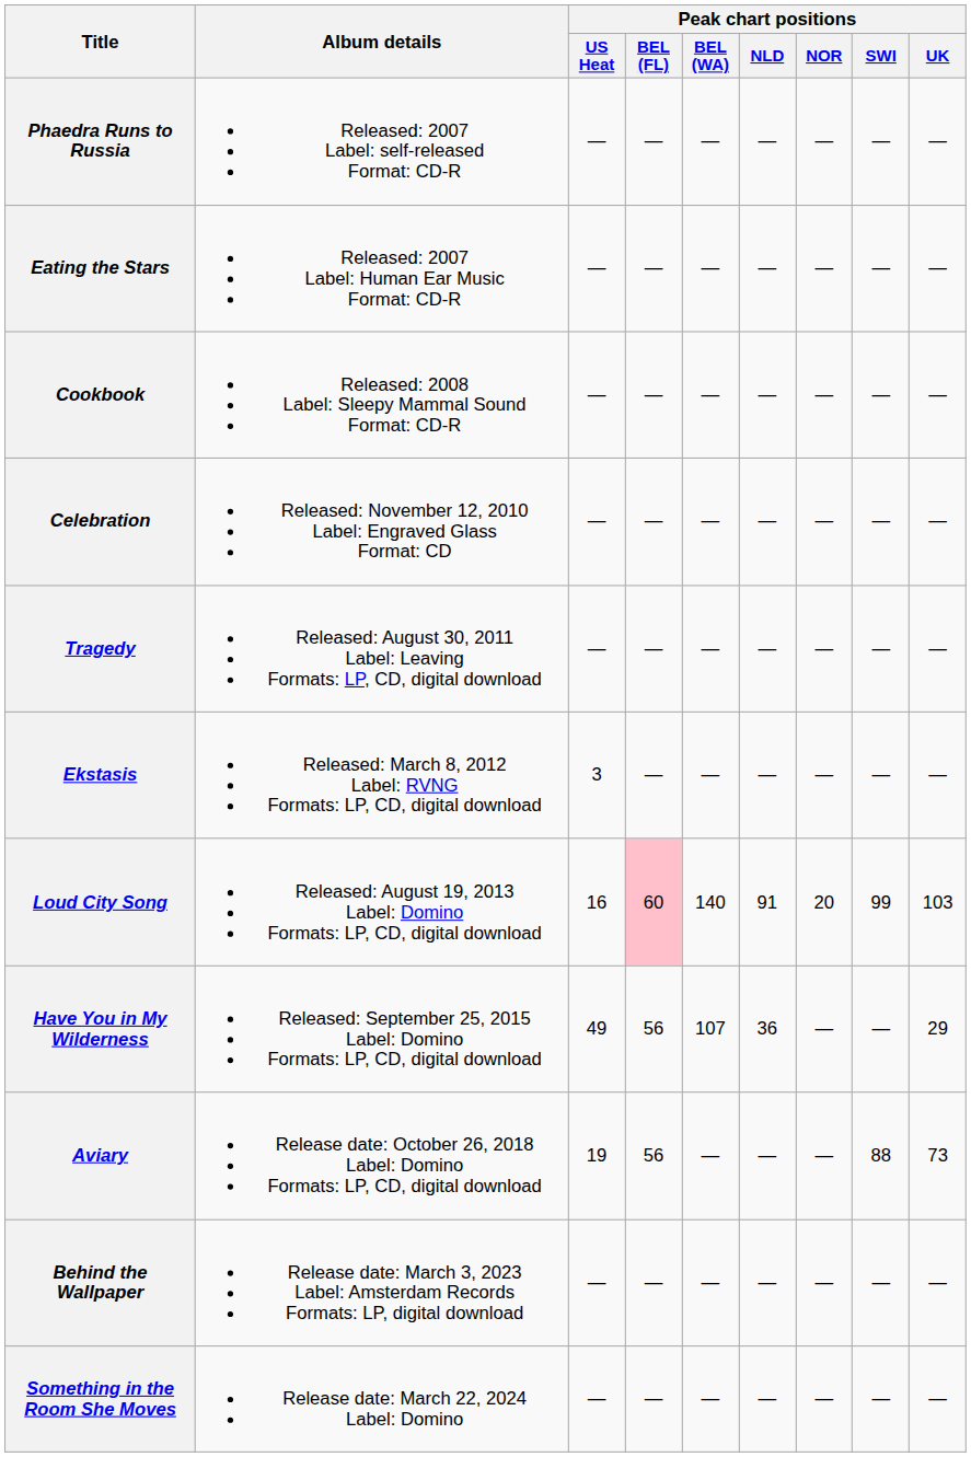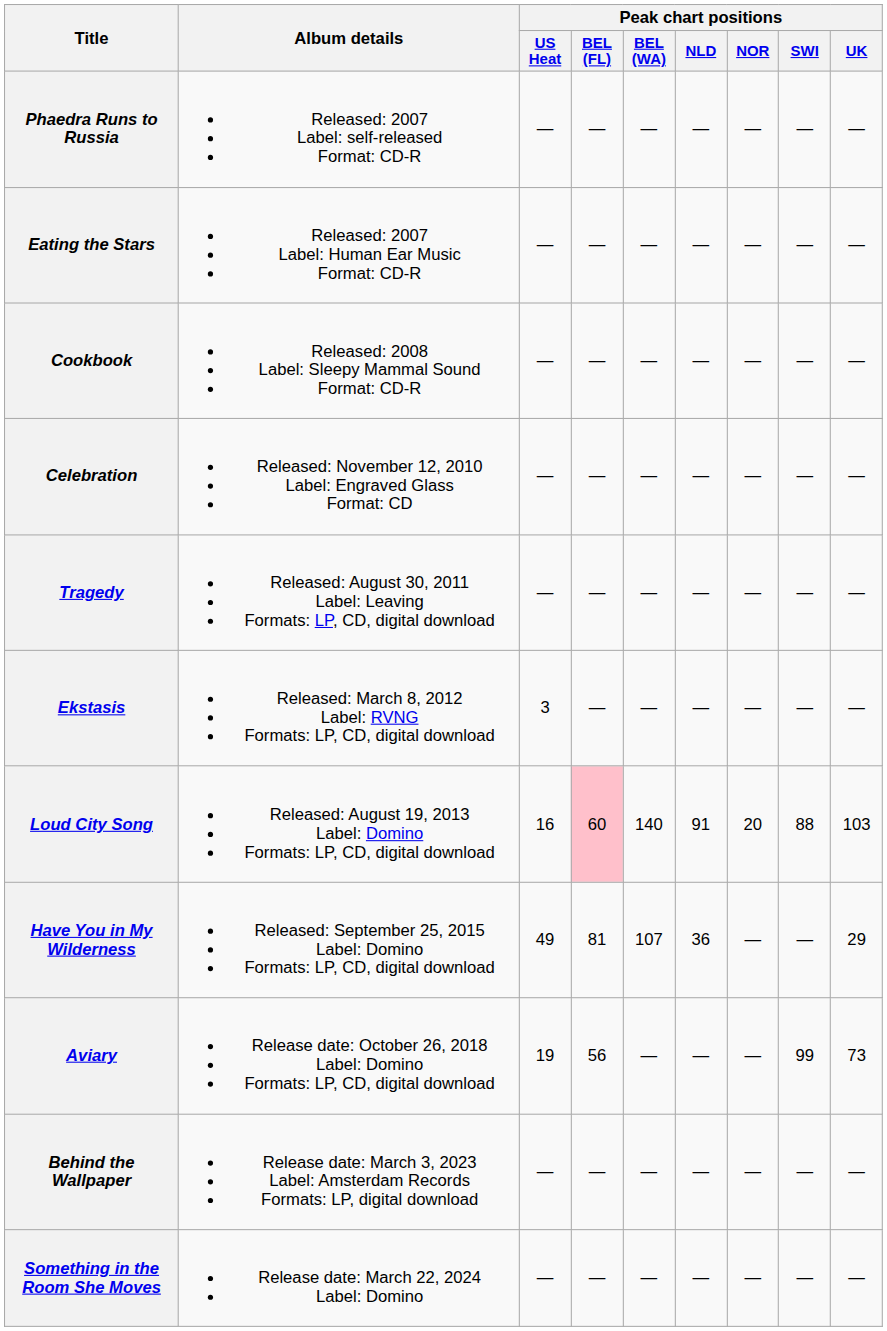 <table class="wikitable plainrowheaders" style="text-align:center;">
 <tr>
 <th scope="col" rowspan="2" style="width:10em;">Title</th>
 <th scope="col" rowspan="2" style="width:20em;">Album details</th>
 <th scope="col" colspan="10">Peak chart positions</th>
 </tr>
 <tr>
 <th scope="col" style="width:3em;font-size:90%;"><a href='#'>US Heat</a></th>
 <th scope="col" style="width:3em;font-size:90%;"><a href='#'>BEL<br>(FL)</a><br></th>
 <th scope="col" style="width:3em;font-size:90%;"><a href='#'>BEL<br>(WA)</a></th>
 <th scope="col" style="width:3em;font-size:90%;"><a href='#'>NLD</a></th>
 <th scope="col" style="width:3em;font-size:90%;"><a href='#'>NOR</a><br></th>
 <th scope="col" style="width:3em;font-size:90%;"><a href='#'>SWI</a><br></th>
 <th scope="col" style="width:3em;font-size:90%;"><a href='#'>UK</a><br></th>
 </tr>
 <tr>
 <th scope="row"><em>Phaedra Runs to Russia</em></th>
 <td><br><ul><li>Released: 2007</li><li>Label: self-released</li><li>Format: CD-R</li></ul></td>
 <td>—</td>
 <td>—</td>
 <td>—</td>
 <td>—</td>
 <td>—</td>
 <td>—</td>
 <td>—</td>
 </tr>
 <tr>
 <th scope="row"><em>Eating the Stars</em></th>
 <td><br><ul><li>Released: 2007</li><li>Label: Human Ear Music</li><li>Format: CD-R</li></ul></td>
 <td>—</td>
 <td>—</td>
 <td>—</td>
 <td>—</td>
 <td>—</td>
 <td>—</td>
 <td>—</td>
 </tr>
 <tr>
 <th scope="row"><em>Cookbook</em></th>
 <td><br><ul><li>Released: 2008</li><li>Label: Sleepy Mammal Sound</li><li>Format: CD-R</li></ul></td>
 <td>—</td>
 <td>—</td>
 <td>—</td>
 <td>—</td>
 <td>—</td>
 <td>—</td>
 <td>—</td>
 </tr>
 <tr>
 <th scope="row"><em>Celebration</em></th>
 <td><br><ul><li>Released: November 12, 2010</li><li>Label: Engraved Glass</li><li>Format: CD</li></ul></td>
 <td>—</td>
 <td>—</td>
 <td>—</td>
 <td>—</td>
 <td>—</td>
 <td>—</td>
 <td>—</td>
 </tr>
 <tr>
 <th scope="row"><em><a href='#'>Tragedy</a></em></th>
 <td><br><ul><li>Released: August 30, 2011</li><li>Label: Leaving</li><li>Formats: <a href='#'>LP</a>, CD, digital download</li></ul></td>
 <td>—</td>
 <td>—</td>
 <td>—</td>
 <td>—</td>
 <td>—</td>
 <td>—</td>
 <td>—</td>
 </tr>
 <tr>
 <th scope="row"><em><a href='#'>Ekstasis</a></em></th>
 <td><br><ul><li>Released: March 8, 2012</li><li>Label: <a href='#'>RVNG</a></li><li>Formats: LP, CD, digital download</li></ul></td>
 <td>3</td>
 <td>—</td>
 <td>—</td>
 <td>—</td>
 <td>—</td>
 <td>—</td>
 <td>—</td>
 </tr>
 <tr>
 <th scope="row"><em><a href='#'>Loud City Song</a></em></th>
 <td><br><ul><li>Released: August 19, 2013</li><li>Label: <a href='#'>Domino</a></li><li>Formats: LP, CD, digital download</li></ul></td>
 <td>16</td>
 <td style="background: pink;">60</td>
 <td>140</td>
 <td>91</td>
 <td>20</td>
-<td>99</td>
+<td>88</td>
 <td>103</td>
 </tr>
 <tr>
 <th scope="row"><em><a href='#'>Have You in My Wilderness</a></em></th>
 <td><br><ul><li>Released: September 25, 2015</li><li>Label: Domino</li><li>Formats: LP, CD, digital download</li></ul></td>
 <td>49</td>
-<td>56</td>
+<td>81</td>
 <td>107</td>
 <td>36</td>
 <td>—</td>
 <td>—</td>
 <td>29</td>
 </tr>
 <tr>
 <th scope="row"><em><a href='#'>Aviary</a></em></th>
 <td><br><ul><li>Release date: October 26, 2018</li><li>Label: Domino</li><li>Formats: LP, CD, digital download</li></ul></td>
 <td>19</td>
 <td>56</td>
 <td>—</td>
 <td>—</td>
 <td>—</td>
-<td>88</td>
+<td>99</td>
 <td>73</td>
 </tr>
 <tr>
 <th scope="row"><em>Behind the Wallpaper</em><br></th>
 <td><br><ul><li>Release date: March 3, 2023</li><li>Label: Amsterdam Records</li><li>Formats: LP, digital download</li></ul></td>
 <td>—</td>
 <td>—</td>
 <td>—</td>
 <td>—</td>
 <td>—</td>
 <td>—</td>
 <td>—</td>
 </tr>
 <tr>
 <th scope="row"><em><a href='#'>Something in the Room She Moves</a></em></th>
 <td><br><ul><li>Release date: March 22, 2024</li><li>Label: Domino</li></ul></td>
 <td>—</td>
 <td>—</td>
 <td>—</td>
 <td>—</td>
 <td>—</td>
 <td>—</td>
 <td>—</td>
 </tr>
 </table>
